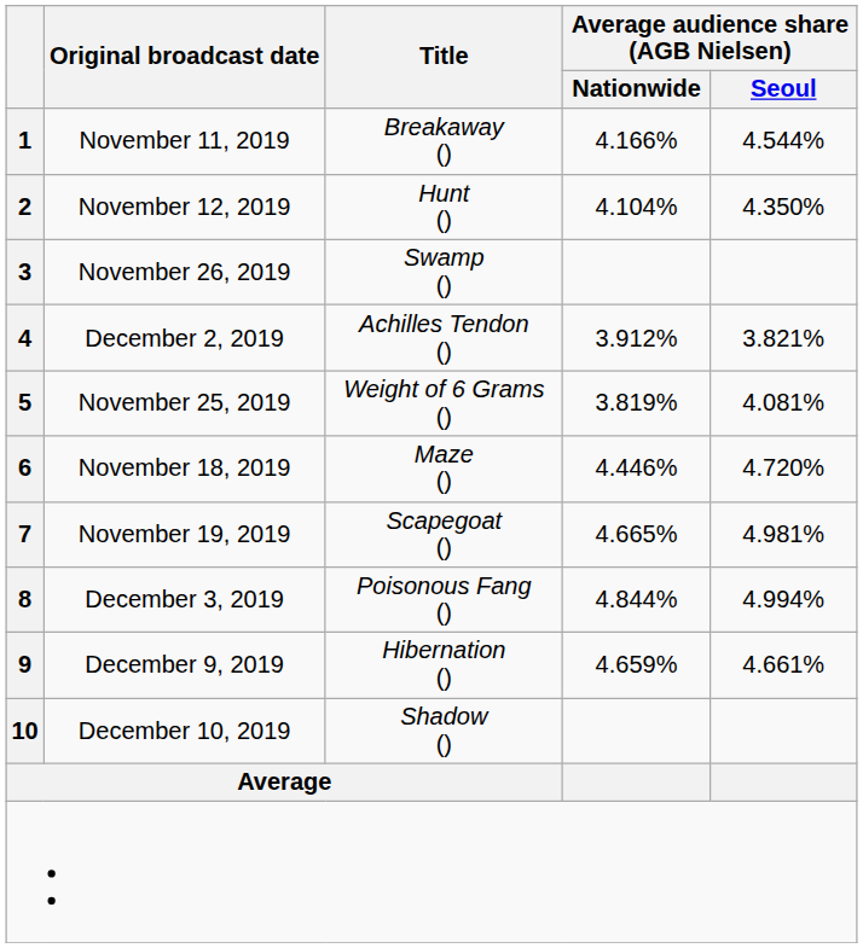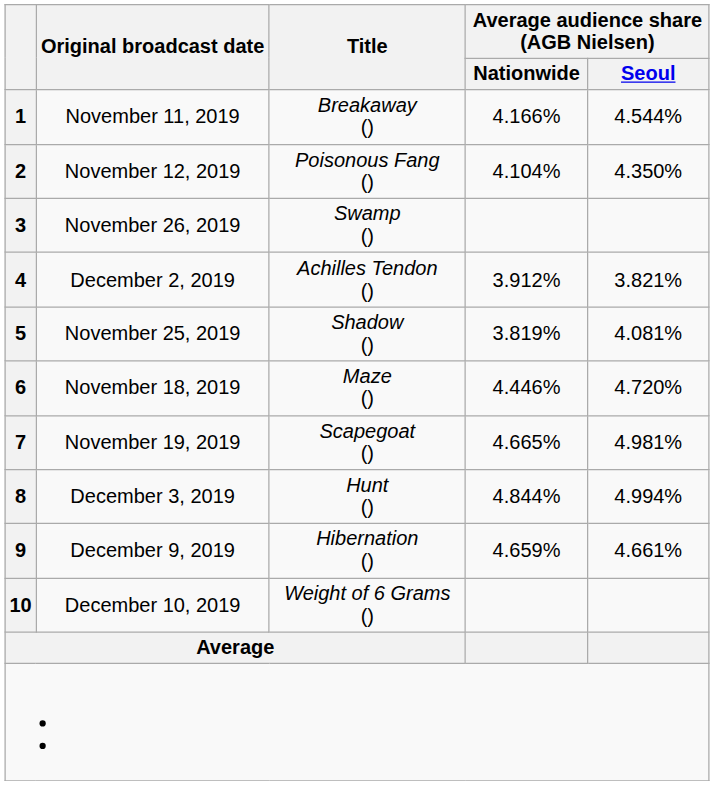 <table class="wikitable" style="text-align:center;max-width:600px; margin-left: auto; margin-right: auto; border: none;">
 <tr>
 </tr>
 <tr>
 <th rowspan="2"></th>
 <th rowspan="2">Original broadcast date</th>
 <th rowspan="2" width=150>Title</th>
 <th colspan="2">Average audience share<br>(AGB Nielsen)</th>
 </tr>
 <tr>
 <th width="90">Nationwide</th>
 <th width="90"><a href='#'>Seoul</a></th>
 </tr>
 <tr>
 <th>1</th>
 <td>November 11, 2019</td>
 <td><em>Breakaway</em><br>()</td>
 <td>4.166%</td>
 <td>4.544%</td>
 </tr>
 <tr>
 <th>2</th>
 <td>November 12, 2019</td>
-<td><em>Hunt</em><br>()</td>
+<td><em>Poisonous Fang</em><br>()</td>
 <td>4.104%</td>
 <td>4.350%</td>
 </tr>
 <tr>
 <th>3</th>
 <td>November 26, 2019</td>
 <td><em>Swamp</em><br>()</td>
 <td></td>
 <td></td>
 </tr>
 <tr>
 <th>4</th>
 <td>December 2, 2019</td>
 <td><em>Achilles Tendon</em><br>()</td>
 <td>3.912%</td>
 <td>3.821%</td>
 </tr>
 <tr>
 <th>5</th>
 <td>November 25, 2019</td>
-<td><em>Weight of 6 Grams</em><br>()</td>
+<td><em>Shadow</em><br>()</td>
 <td>3.819%</td>
 <td>4.081%</td>
 </tr>
 <tr>
 <th>6</th>
 <td>November 18, 2019</td>
 <td><em>Maze</em><br>()</td>
 <td>4.446%</td>
 <td>4.720%</td>
 </tr>
 <tr>
 <th>7</th>
 <td>November 19, 2019</td>
 <td><em>Scapegoat</em><br>()</td>
 <td>4.665%</td>
 <td>4.981%</td>
 </tr>
 <tr>
 <th>8</th>
 <td>December 3, 2019</td>
-<td><em>Poisonous Fang</em><br>()</td>
+<td><em>Hunt</em><br>()</td>
 <td>4.844%</td>
 <td>4.994%</td>
 </tr>
 <tr>
 <th>9</th>
 <td>December 9, 2019</td>
 <td><em>Hibernation</em><br>()</td>
 <td>4.659%</td>
 <td>4.661%</td>
 </tr>
 <tr>
 <th>10</th>
 <td>December 10, 2019</td>
-<td><em>Shadow</em><br>()</td>
+<td><em>Weight of 6 Grams</em><br>()</td>
 <td></td>
 <td></td>
 </tr>
 <tr>
 <th colspan="3">Average</th>
 <th></th>
 <th></th>
 </tr>
 <tr>
 <td colspan="6"><br><ul><li></li><li></li></ul></td>
 </tr>
 </table>
